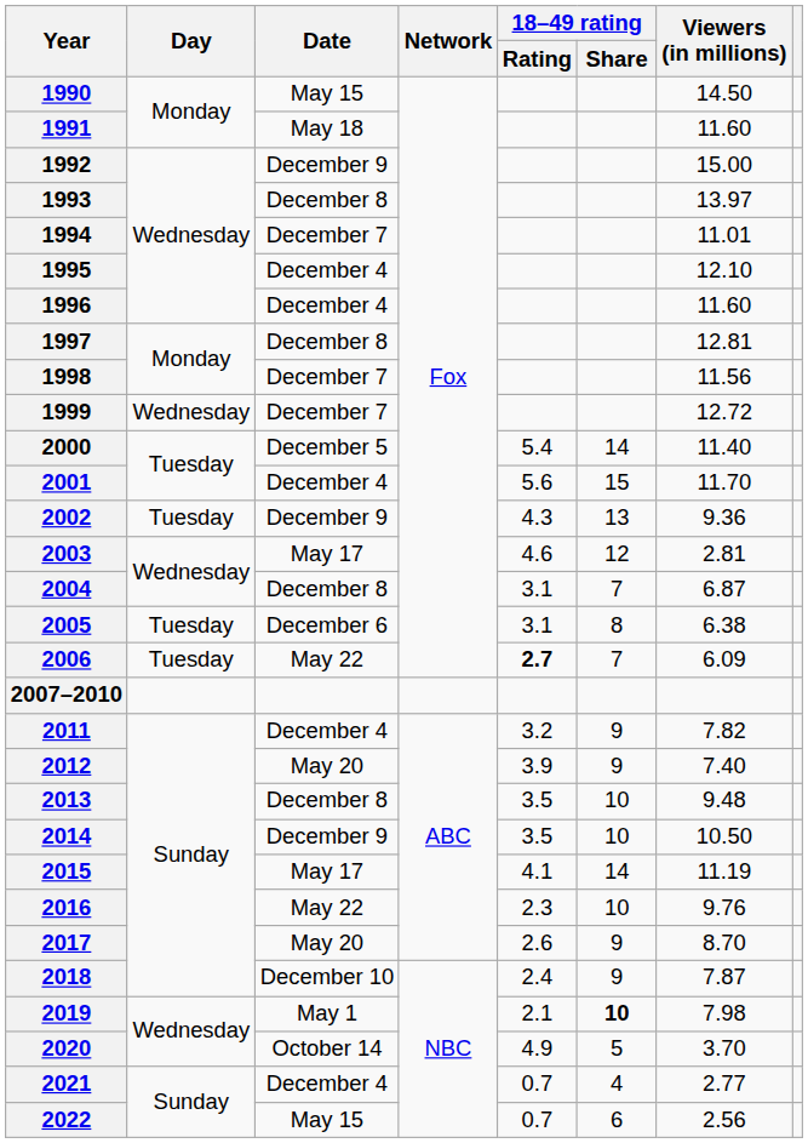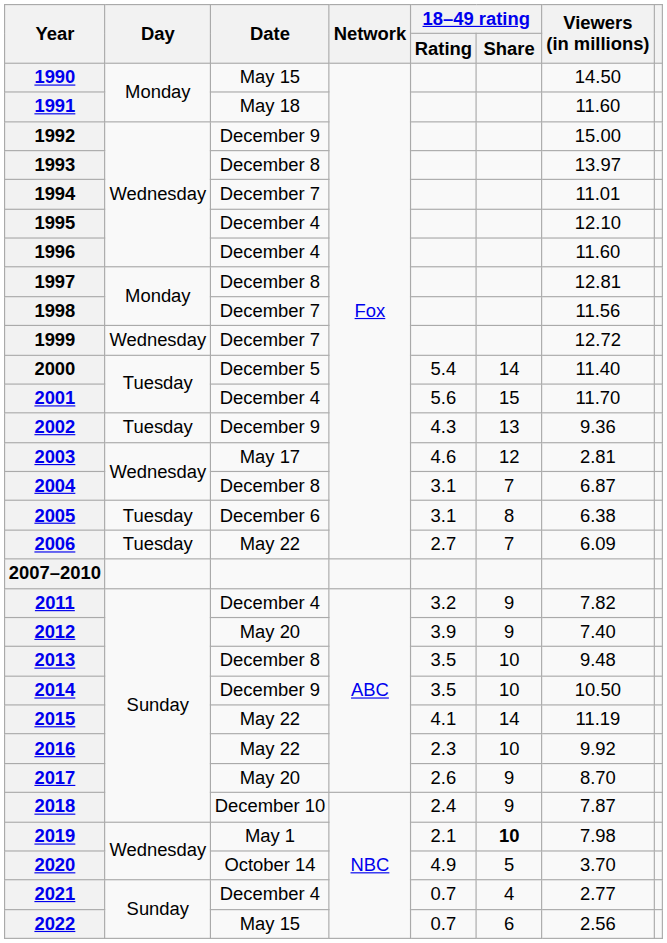 <table class="wikitable sortable plainrowheaders" style="text-align: center;">
 <tr>
 <th rowspan="2">Year</th>
 <th rowspan="2">Day</th>
 <th rowspan="2">Date</th>
 <th rowspan="2">Network</th>
 <th colspan="2"><a href='#'>18–49 rating</a></th>
 <th rowspan="2">Viewers<br>(in millions)</th>
 <th rowspan="2" class="unsortable"></th>
 </tr>
 <tr>
 <th style="width:10%">Rating</th>
 <th style="width:10%">Share</th>
 </tr>
 <tr>
 <th scope="row" style="text-align:center;"><a href='#'>1990</a></th>
 <td rowspan="2">Monday</td>
 <td>May 15</td>
 <td rowspan="17"><a href='#'>Fox</a></td>
 <td></td>
 <td></td>
 <td>14.50</td>
 <td></td>
 </tr>
 <tr>
 <th scope="row" style="text-align:center;"><a href='#'>1991</a></th>
 <td>May 18</td>
 <td></td>
 <td></td>
 <td>11.60</td>
 <td></td>
 </tr>
 <tr>
 <th scope="row" style="text-align:center;">1992</th>
 <td rowspan="5">Wednesday</td>
 <td>December 9</td>
 <td></td>
 <td></td>
 <td>15.00</td>
 <td></td>
 </tr>
 <tr>
 <th scope="row" style="text-align:center;">1993</th>
 <td>December 8</td>
 <td></td>
 <td></td>
 <td>13.97</td>
 <td></td>
 </tr>
 <tr>
 <th scope="row" style="text-align:center;">1994</th>
 <td>December 7</td>
 <td></td>
 <td></td>
 <td>11.01</td>
 <td></td>
 </tr>
 <tr>
 <th scope="row" style="text-align:center;">1995</th>
 <td>December 4</td>
 <td></td>
 <td></td>
 <td>12.10</td>
 <td></td>
 </tr>
 <tr>
 <th scope="row" style="text-align:center;">1996</th>
 <td>December 4</td>
 <td></td>
 <td></td>
 <td>11.60</td>
 <td></td>
 </tr>
 <tr>
 <th scope="row" style="text-align:center;">1997</th>
 <td rowspan="2">Monday</td>
 <td>December 8</td>
 <td></td>
 <td></td>
 <td>12.81</td>
 <td></td>
 </tr>
 <tr>
 <th scope="row" style="text-align:center;">1998</th>
 <td>December 7</td>
 <td></td>
 <td></td>
 <td>11.56</td>
 <td style="text-align:center;"></td>
 </tr>
 <tr>
 <th scope="row" style="text-align:center;">1999</th>
 <td>Wednesday</td>
 <td>December 7</td>
 <td></td>
 <td></td>
 <td>12.72</td>
 <td style="text-align:center;"></td>
 </tr>
 <tr>
 <th scope="row" style="text-align:center;">2000</th>
 <td rowspan="2">Tuesday</td>
 <td>December 5</td>
 <td>5.4</td>
 <td>14</td>
 <td>11.40</td>
 <td style="text-align:center;"></td>
 </tr>
 <tr>
 <th scope="row" style="text-align:center;"><a href='#'>2001</a></th>
 <td>December 4</td>
 <td>5.6</td>
 <td>15</td>
 <td>11.70</td>
 <td style="text-align:center;"></td>
 </tr>
 <tr>
 <th scope="row" style="text-align:center;"><a href='#'>2002</a></th>
 <td>Tuesday</td>
 <td>December 9</td>
 <td>4.3</td>
 <td>13</td>
 <td>9.36</td>
 <td style="text-align:center;"></td>
 </tr>
 <tr>
 <th scope="row" style="text-align:center;"><a href='#'>2003</a></th>
 <td rowspan="2">Wednesday</td>
 <td>May 17</td>
 <td>4.6</td>
 <td>12</td>
 <td>2.81</td>
 <td style="text-align:center;"></td>
 </tr>
 <tr>
 <th scope="row" style="text-align:center;"><a href='#'>2004</a></th>
 <td>December 8</td>
 <td>3.1</td>
 <td>7</td>
 <td>6.87</td>
 <td style="text-align:center;"></td>
 </tr>
 <tr>
 <th scope="row" style="text-align:center;"><a href='#'>2005</a></th>
 <td>Tuesday</td>
 <td>December 6</td>
 <td>3.1</td>
 <td>8</td>
 <td>6.38</td>
 <td style="text-align:center;"></td>
 </tr>
 <tr>
 <th scope="row" style="text-align:center;"><a href='#'>2006</a></th>
 <td>Tuesday</td>
 <td>May 22</td>
-<td><strong>2.7</strong></td>
+<td>2.7</td>
 <td>7</td>
 <td>6.09</td>
 <td style="text-align:center;"></td>
 </tr>
 <tr>
 <th scope="row" style="text-align:center;">2007–2010</th>
 <td></td>
 <td></td>
 <td></td>
 <td></td>
 <td></td>
 <td></td>
 <td></td>
 </tr>
 <tr>
 <th scope="row" style="text-align:center;"><a href='#'>2011</a></th>
 <td rowspan=8>Sunday</td>
 <td>December 4</td>
 <td rowspan=7><a href='#'>ABC</a></td>
 <td>3.2</td>
 <td>9</td>
 <td>7.82</td>
 <td style="text-align:center;"></td>
 </tr>
 <tr>
 <th scope="row" style="text-align:center;"><a href='#'>2012</a></th>
 <td>May 20</td>
 <td>3.9</td>
 <td>9</td>
 <td>7.40</td>
 <td style="text-align:center;"></td>
 </tr>
 <tr>
 <th scope="row" style="text-align:center;"><a href='#'>2013</a></th>
 <td>December 8</td>
 <td>3.5</td>
 <td>10</td>
 <td>9.48</td>
 <td style="text-align:center;"></td>
 </tr>
 <tr>
 <th scope="row" style="text-align:center;"><a href='#'>2014</a></th>
 <td>December 9</td>
 <td>3.5</td>
 <td>10</td>
 <td>10.50</td>
 <td style="text-align:center;"></td>
 </tr>
 <tr>
 <th scope="row" style="text-align:center;"><a href='#'>2015</a></th>
-<td>May 17</td>
+<td>May 22</td>
 <td>4.1</td>
 <td>14</td>
 <td>11.19</td>
 <td style="text-align:center;"></td>
 </tr>
 <tr>
 <th scope="row" style="text-align:center;"><a href='#'>2016</a></th>
 <td>May 22</td>
 <td>2.3</td>
 <td>10</td>
-<td>9.76</td>
+<td>9.92</td>
 <td style="text-align:center;"></td>
 </tr>
 <tr>
 <th scope="row" style="text-align:center;"><a href='#'>2017</a></th>
 <td>May 20</td>
 <td>2.6</td>
 <td>9</td>
 <td>8.70</td>
 <td style="text-align:center;"></td>
 </tr>
 <tr>
 <th scope="row" style="text-align:center;"><a href='#'>2018</a></th>
 <td>December 10</td>
 <td rowspan=5><a href='#'>NBC</a></td>
 <td>2.4</td>
 <td>9</td>
 <td>7.87</td>
 <td></td>
 </tr>
 <tr>
 <th scope="row" style="text-align:center;"><a href='#'>2019</a></th>
 <td rowspan="2">Wednesday</td>
 <td>May 1</td>
 <td>2.1</td>
 <td><strong>10</strong></td>
 <td>7.98</td>
 <td></td>
 </tr>
 <tr>
 <th scope="row" style="text-align:center;"><a href='#'>2020</a></th>
 <td>October 14</td>
 <td>4.9</td>
 <td>5</td>
 <td>3.70</td>
 <td></td>
 </tr>
 <tr>
 <th scope="row" style="text-align:center;"><a href='#'>2021</a></th>
 <td rowspan=2>Sunday</td>
 <td>December 4</td>
 <td>0.7</td>
 <td>4</td>
 <td>2.77</td>
 <td></td>
 </tr>
 <tr>
 <th scope="row" style="text-align:center;"><a href='#'>2022</a></th>
 <td>May 15</td>
 <td>0.7</td>
 <td>6</td>
 <td>2.56</td>
 <td></td>
 </tr>
 </table>
